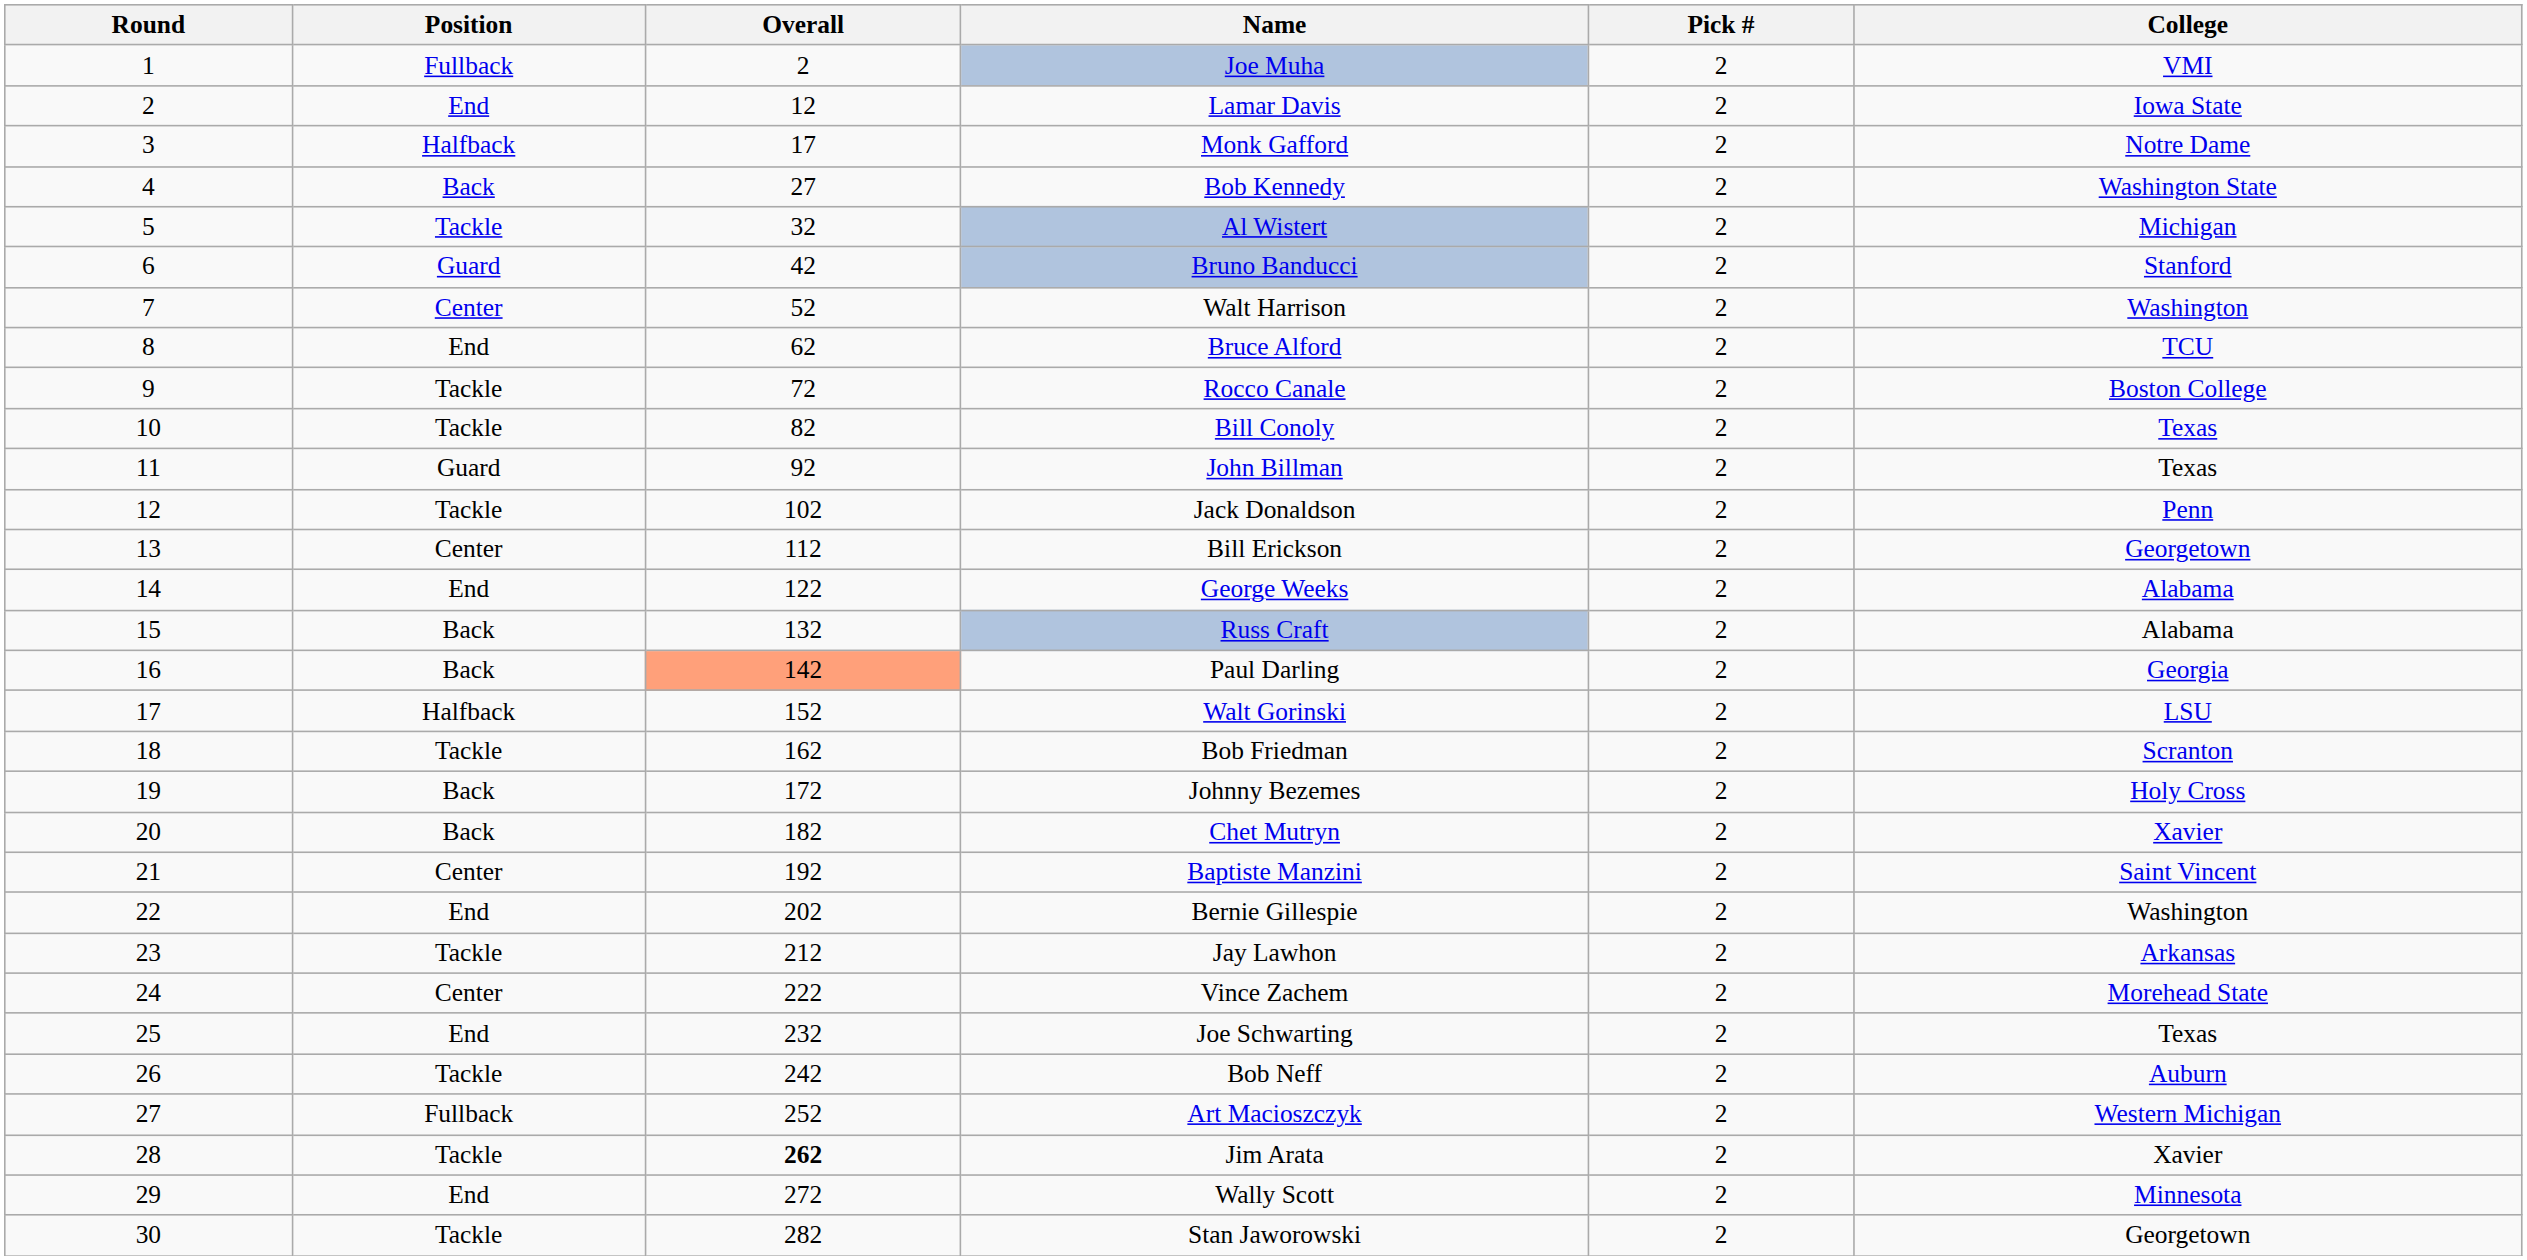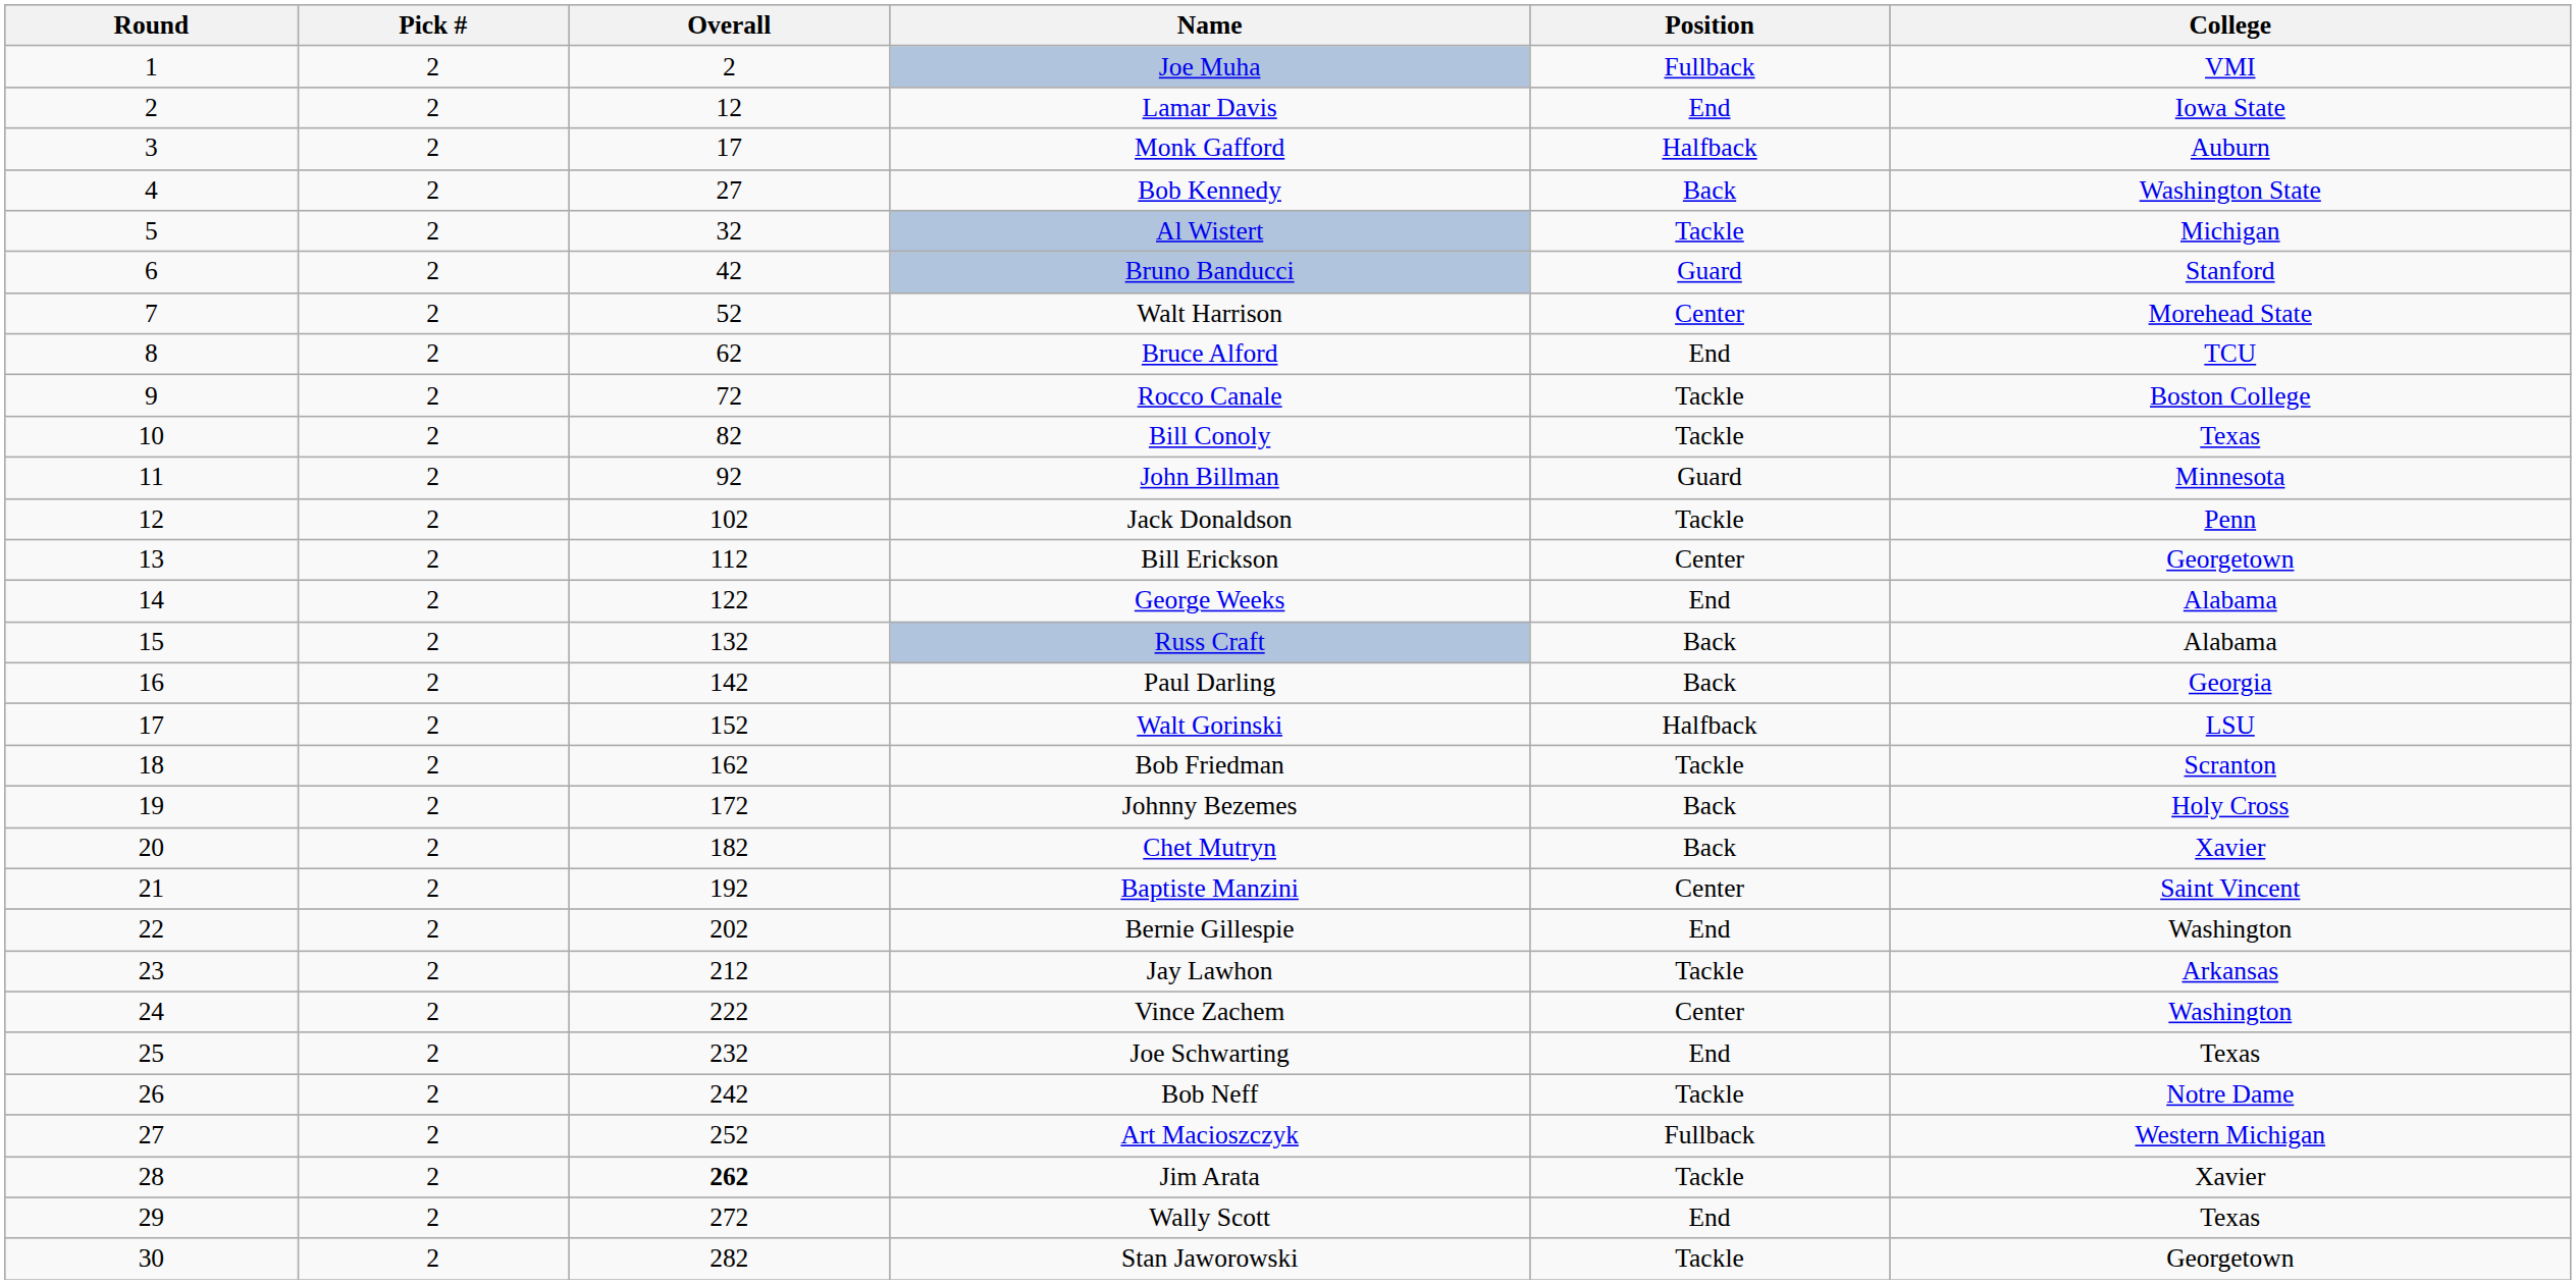 <table class="wikitable sortable sortable" style="width: 100%; text-align:center">
 <tr>
 <th>Round</th>
-<th>Position</th>
+<th>Pick #</th>
 <th>Overall</th>
 <th>Name</th>
-<th>Pick #</th>
+<th>Position</th>
 <th>College</th>
 </tr>
 <tr>
 <td>1</td>
-<td><a href='#'>Fullback</a></td>
+<td>2</td>
 <td>2</td>
 <td bgcolor=lightsteelblue><a href='#'>Joe Muha</a></td>
-<td>2</td>
+<td><a href='#'>Fullback</a></td>
 <td><a href='#'>VMI</a></td>
 </tr>
 <tr>
 <td>2</td>
-<td><a href='#'>End</a></td>
+<td>2</td>
 <td>12</td>
 <td><a href='#'>Lamar Davis</a></td>
-<td>2</td>
+<td><a href='#'>End</a></td>
 <td><a href='#'>Iowa State</a></td>
 </tr>
 <tr>
 <td>3</td>
-<td><a href='#'>Halfback</a></td>
+<td>2</td>
 <td>17</td>
 <td><a href='#'>Monk Gafford</a></td>
-<td>2</td>
-<td><a href='#'>Notre Dame</a></td>
+<td><a href='#'>Halfback</a></td>
+<td><a href='#'>Auburn</a></td>
 </tr>
 <tr>
 <td>4</td>
-<td><a href='#'>Back</a></td>
+<td>2</td>
 <td>27</td>
 <td><a href='#'>Bob Kennedy</a></td>
-<td>2</td>
+<td><a href='#'>Back</a></td>
 <td><a href='#'>Washington State</a></td>
 </tr>
 <tr>
 <td>5</td>
-<td><a href='#'>Tackle</a></td>
+<td>2</td>
 <td>32</td>
 <td bgcolor=lightsteelblue><a href='#'>Al Wistert</a></td>
-<td>2</td>
+<td><a href='#'>Tackle</a></td>
 <td><a href='#'>Michigan</a></td>
 </tr>
 <tr>
 <td>6</td>
-<td><a href='#'>Guard</a></td>
+<td>2</td>
 <td>42</td>
 <td bgcolor=lightsteelblue><a href='#'>Bruno Banducci</a></td>
-<td>2</td>
+<td><a href='#'>Guard</a></td>
 <td><a href='#'>Stanford</a></td>
 </tr>
 <tr>
 <td>7</td>
-<td><a href='#'>Center</a></td>
+<td>2</td>
 <td>52</td>
 <td>Walt Harrison</td>
-<td>2</td>
-<td><a href='#'>Washington</a></td>
+<td><a href='#'>Center</a></td>
+<td><a href='#'>Morehead State</a></td>
 </tr>
 <tr>
 <td>8</td>
-<td>End</td>
+<td>2</td>
 <td>62</td>
 <td><a href='#'>Bruce Alford</a></td>
-<td>2</td>
+<td>End</td>
 <td><a href='#'>TCU</a></td>
 </tr>
 <tr>
 <td>9</td>
-<td>Tackle</td>
+<td>2</td>
 <td>72</td>
 <td><a href='#'>Rocco Canale</a></td>
-<td>2</td>
+<td>Tackle</td>
 <td><a href='#'>Boston College</a></td>
 </tr>
 <tr>
 <td>10</td>
-<td>Tackle</td>
+<td>2</td>
 <td>82</td>
 <td><a href='#'>Bill Conoly</a></td>
-<td>2</td>
+<td>Tackle</td>
 <td><a href='#'>Texas</a></td>
 </tr>
 <tr>
 <td>11</td>
-<td>Guard</td>
+<td>2</td>
 <td>92</td>
 <td><a href='#'>John Billman</a></td>
-<td>2</td>
-<td>Texas</td>
+<td>Guard</td>
+<td><a href='#'>Minnesota</a></td>
 </tr>
 <tr>
 <td>12</td>
-<td>Tackle</td>
+<td>2</td>
 <td>102</td>
 <td>Jack Donaldson</td>
-<td>2</td>
+<td>Tackle</td>
 <td><a href='#'>Penn</a></td>
 </tr>
 <tr>
 <td>13</td>
-<td>Center</td>
+<td>2</td>
 <td>112</td>
 <td>Bill Erickson</td>
-<td>2</td>
+<td>Center</td>
 <td><a href='#'>Georgetown</a></td>
 </tr>
 <tr>
 <td>14</td>
-<td>End</td>
+<td>2</td>
 <td>122</td>
 <td><a href='#'>George Weeks</a></td>
-<td>2</td>
+<td>End</td>
 <td><a href='#'>Alabama</a></td>
 </tr>
 <tr>
 <td>15</td>
-<td>Back</td>
+<td>2</td>
 <td>132</td>
 <td bgcolor=lightsteelblue><a href='#'>Russ Craft</a></td>
-<td>2</td>
+<td>Back</td>
 <td>Alabama</td>
 </tr>
 <tr>
 <td>16</td>
+<td>2</td>
+<td>142</td>
+<td>Paul Darling</td>
 <td>Back</td>
-<td style="background: lightsalmon;">142</td>
-<td>Paul Darling</td>
-<td>2</td>
 <td><a href='#'>Georgia</a></td>
 </tr>
 <tr>
 <td>17</td>
-<td>Halfback</td>
+<td>2</td>
 <td>152</td>
 <td><a href='#'>Walt Gorinski</a></td>
-<td>2</td>
+<td>Halfback</td>
 <td><a href='#'>LSU</a></td>
 </tr>
 <tr>
 <td>18</td>
-<td>Tackle</td>
+<td>2</td>
 <td>162</td>
 <td>Bob Friedman</td>
-<td>2</td>
+<td>Tackle</td>
 <td><a href='#'>Scranton</a></td>
 </tr>
 <tr>
 <td>19</td>
-<td>Back</td>
+<td>2</td>
 <td>172</td>
 <td>Johnny Bezemes</td>
-<td>2</td>
+<td>Back</td>
 <td><a href='#'>Holy Cross</a></td>
 </tr>
 <tr>
 <td>20</td>
-<td>Back</td>
+<td>2</td>
 <td>182</td>
 <td><a href='#'>Chet Mutryn</a></td>
-<td>2</td>
+<td>Back</td>
 <td><a href='#'>Xavier</a></td>
 </tr>
 <tr>
 <td>21</td>
-<td>Center</td>
+<td>2</td>
 <td>192</td>
 <td><a href='#'>Baptiste Manzini</a></td>
-<td>2</td>
+<td>Center</td>
 <td><a href='#'>Saint Vincent</a></td>
 </tr>
 <tr>
 <td>22</td>
-<td>End</td>
+<td>2</td>
 <td>202</td>
 <td>Bernie Gillespie</td>
-<td>2</td>
+<td>End</td>
 <td>Washington</td>
 </tr>
 <tr>
 <td>23</td>
-<td>Tackle</td>
+<td>2</td>
 <td>212</td>
 <td>Jay Lawhon</td>
-<td>2</td>
+<td>Tackle</td>
 <td><a href='#'>Arkansas</a></td>
 </tr>
 <tr>
 <td>24</td>
-<td>Center</td>
+<td>2</td>
 <td>222</td>
 <td>Vince Zachem</td>
-<td>2</td>
-<td><a href='#'>Morehead State</a></td>
+<td>Center</td>
+<td><a href='#'>Washington</a></td>
 </tr>
 <tr>
 <td>25</td>
-<td>End</td>
+<td>2</td>
 <td>232</td>
 <td>Joe Schwarting</td>
-<td>2</td>
+<td>End</td>
 <td>Texas</td>
 </tr>
 <tr>
 <td>26</td>
-<td>Tackle</td>
+<td>2</td>
 <td>242</td>
 <td>Bob Neff</td>
-<td>2</td>
-<td><a href='#'>Auburn</a></td>
+<td>Tackle</td>
+<td><a href='#'>Notre Dame</a></td>
 </tr>
 <tr>
 <td>27</td>
-<td>Fullback</td>
+<td>2</td>
 <td>252</td>
 <td><a href='#'>Art Macioszczyk</a></td>
-<td>2</td>
+<td>Fullback</td>
 <td><a href='#'>Western Michigan</a></td>
 </tr>
 <tr>
 <td>28</td>
-<td>Tackle</td>
+<td>2</td>
 <td><strong>262</strong></td>
 <td>Jim Arata</td>
-<td>2</td>
+<td>Tackle</td>
 <td>Xavier</td>
 </tr>
 <tr>
 <td>29</td>
-<td>End</td>
+<td>2</td>
 <td>272</td>
 <td>Wally Scott</td>
-<td>2</td>
-<td><a href='#'>Minnesota</a></td>
+<td>End</td>
+<td>Texas</td>
 </tr>
 <tr>
 <td>30</td>
-<td>Tackle</td>
+<td>2</td>
 <td>282</td>
 <td>Stan Jaworowski</td>
-<td>2</td>
+<td>Tackle</td>
 <td>Georgetown</td>
 </tr>
 </table>
